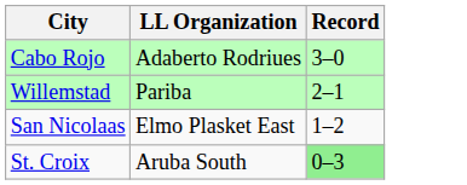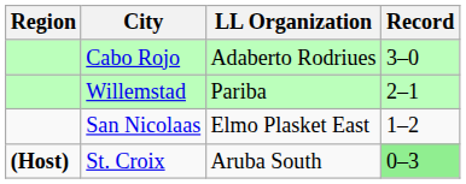 <table class="wikitable">
 <tr>
+<th>Region</th>
 <th>City</th>
 <th>LL Organization</th>
 <th>Record</th>
 </tr>
 <tr bgcolor=#bbffbb>
+<td><strong></strong></td>
 <td><a href='#'>Cabo Rojo</a></td>
 <td>Adaberto Rodriues</td>
 <td>3–0</td>
 </tr>
 <tr bgcolor=#bbffbb>
+<td><strong></strong></td>
 <td><a href='#'>Willemstad</a></td>
 <td>Pariba</td>
 <td>2–1</td>
 </tr>
 <tr>
+<td><strong></strong></td>
 <td><a href='#'>San Nicolaas</a></td>
 <td>Elmo Plasket East</td>
 <td>1–2</td>
 </tr>
 <tr>
+<td><strong> (Host)</strong></td>
 <td><a href='#'>St. Croix</a></td>
 <td>Aruba South</td>
 <td style="background: lightgreen;">0–3</td>
 </tr>
 </table>
